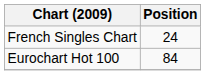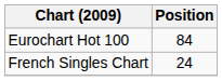 <table class="wikitable sortable">
 <tr>
 <th>Chart (2009)</th>
 <th>Position</th>
 </tr>
 <tr>
+<td>Eurochart Hot 100</td>
+<td align="center">84</td>
+</tr>
+<tr>
 <td>French Singles Chart</td>
 <td align="center">24</td>
 </tr>
 <tr>
-<td>Eurochart Hot 100</td>
-<td align="center">84</td>
-</tr>
-<tr>
 </tr>
 </table>
